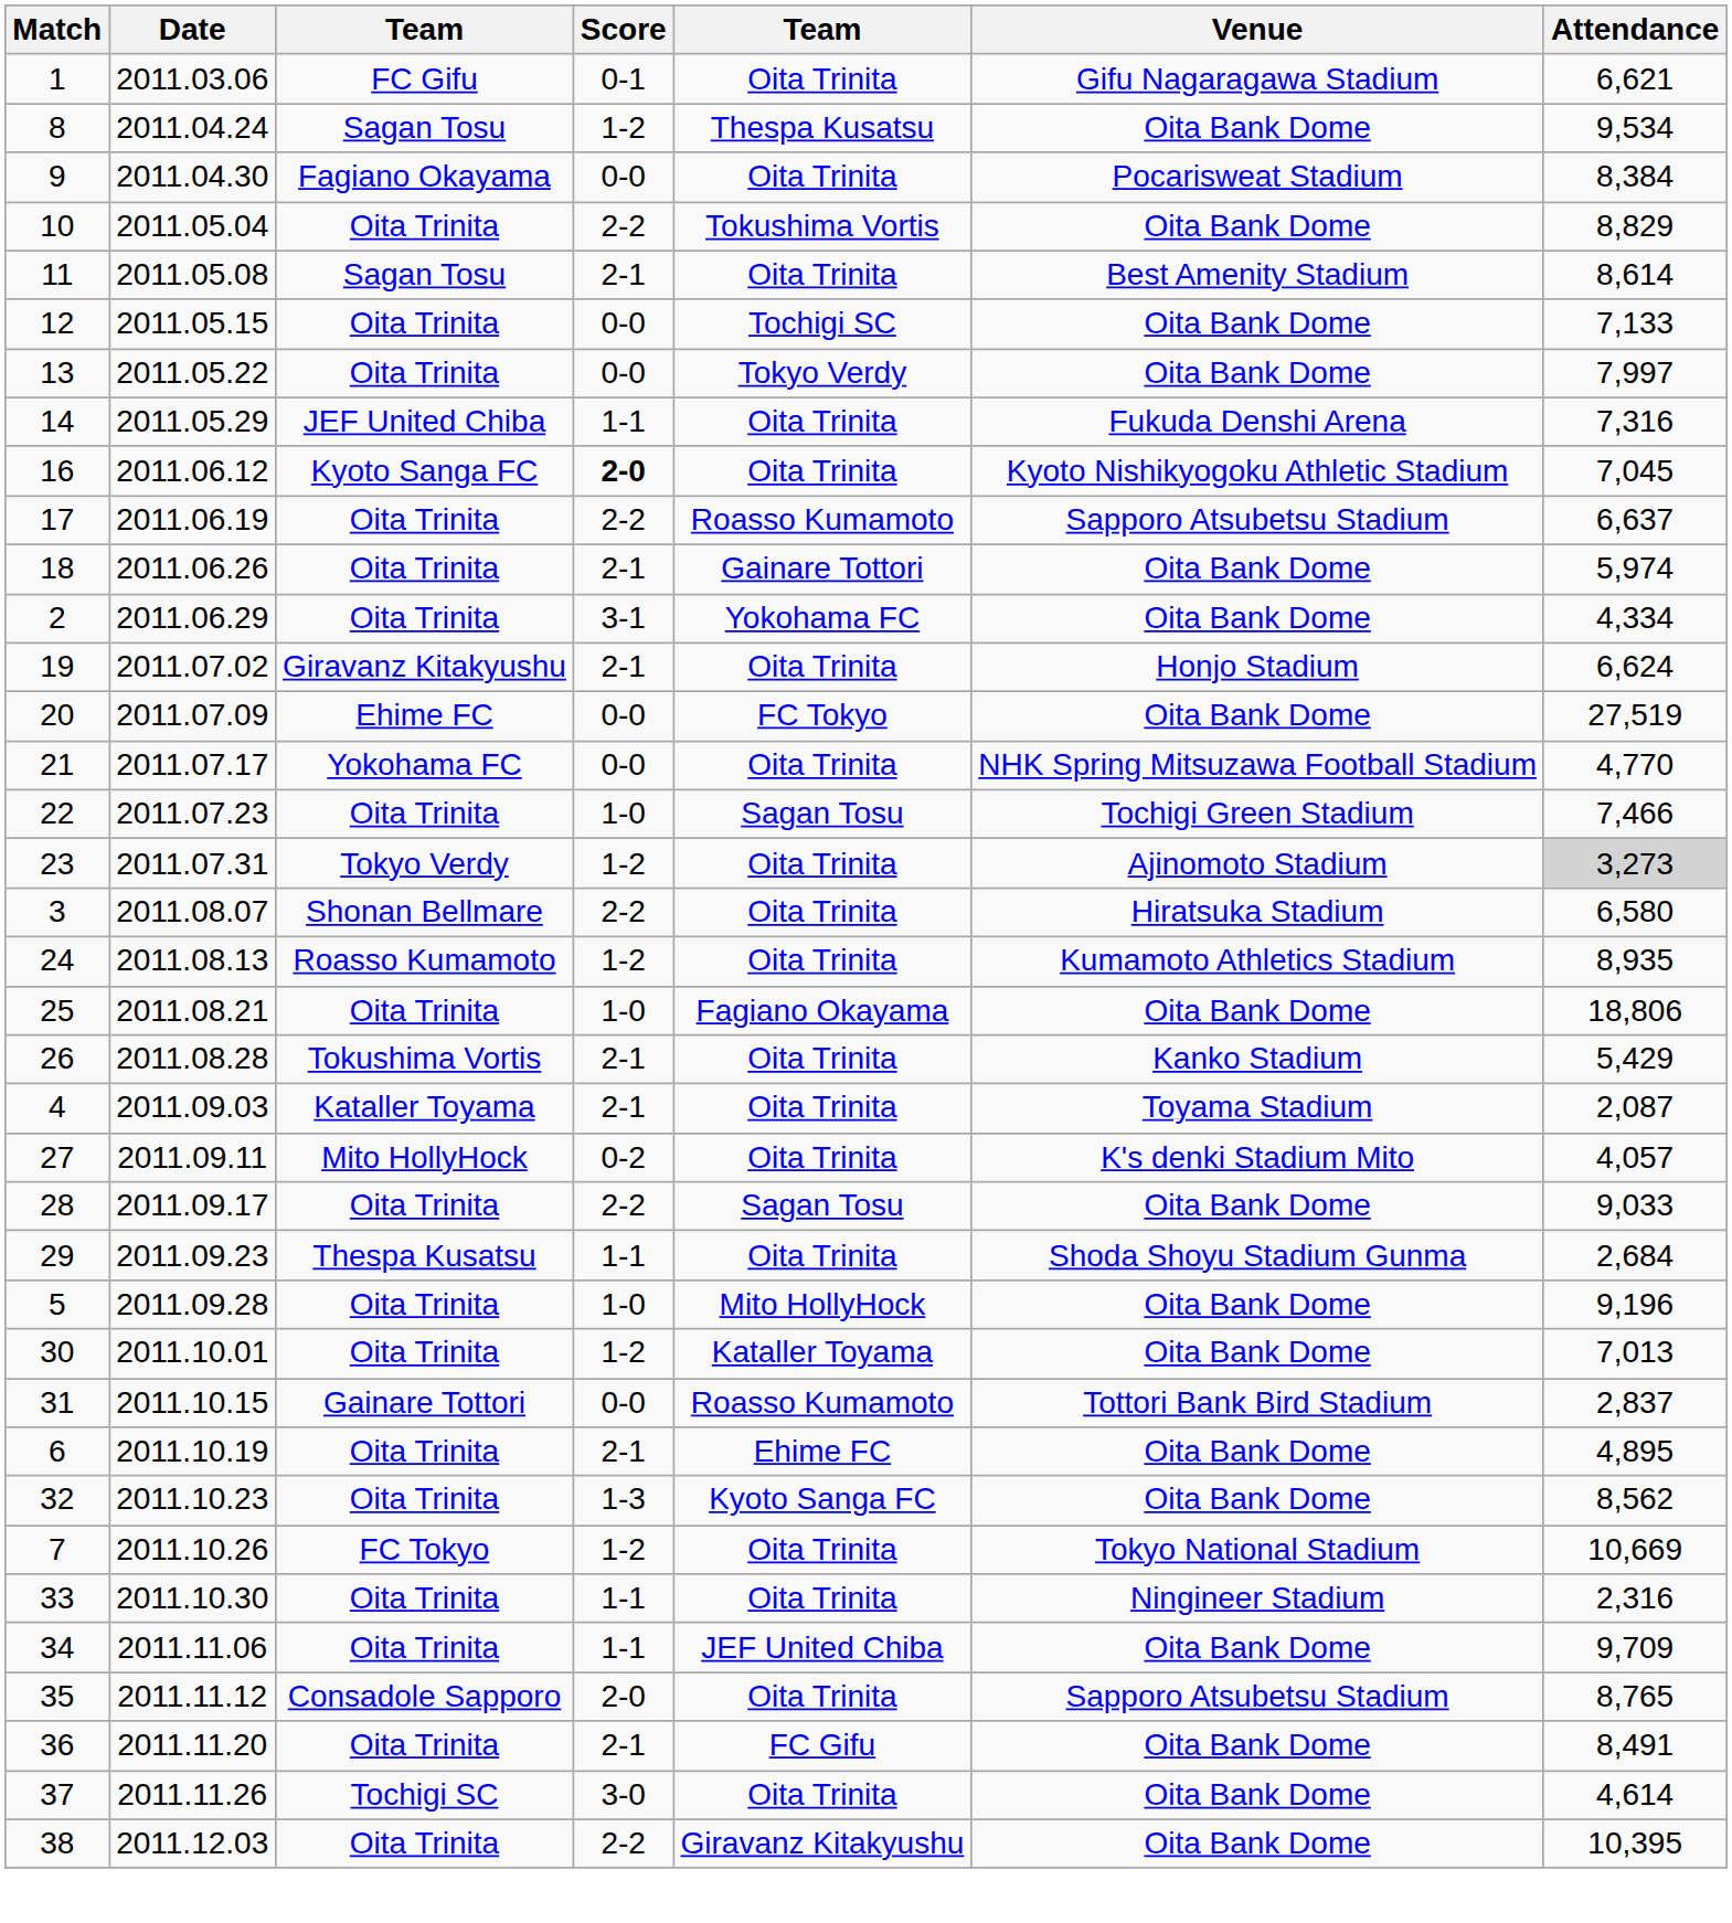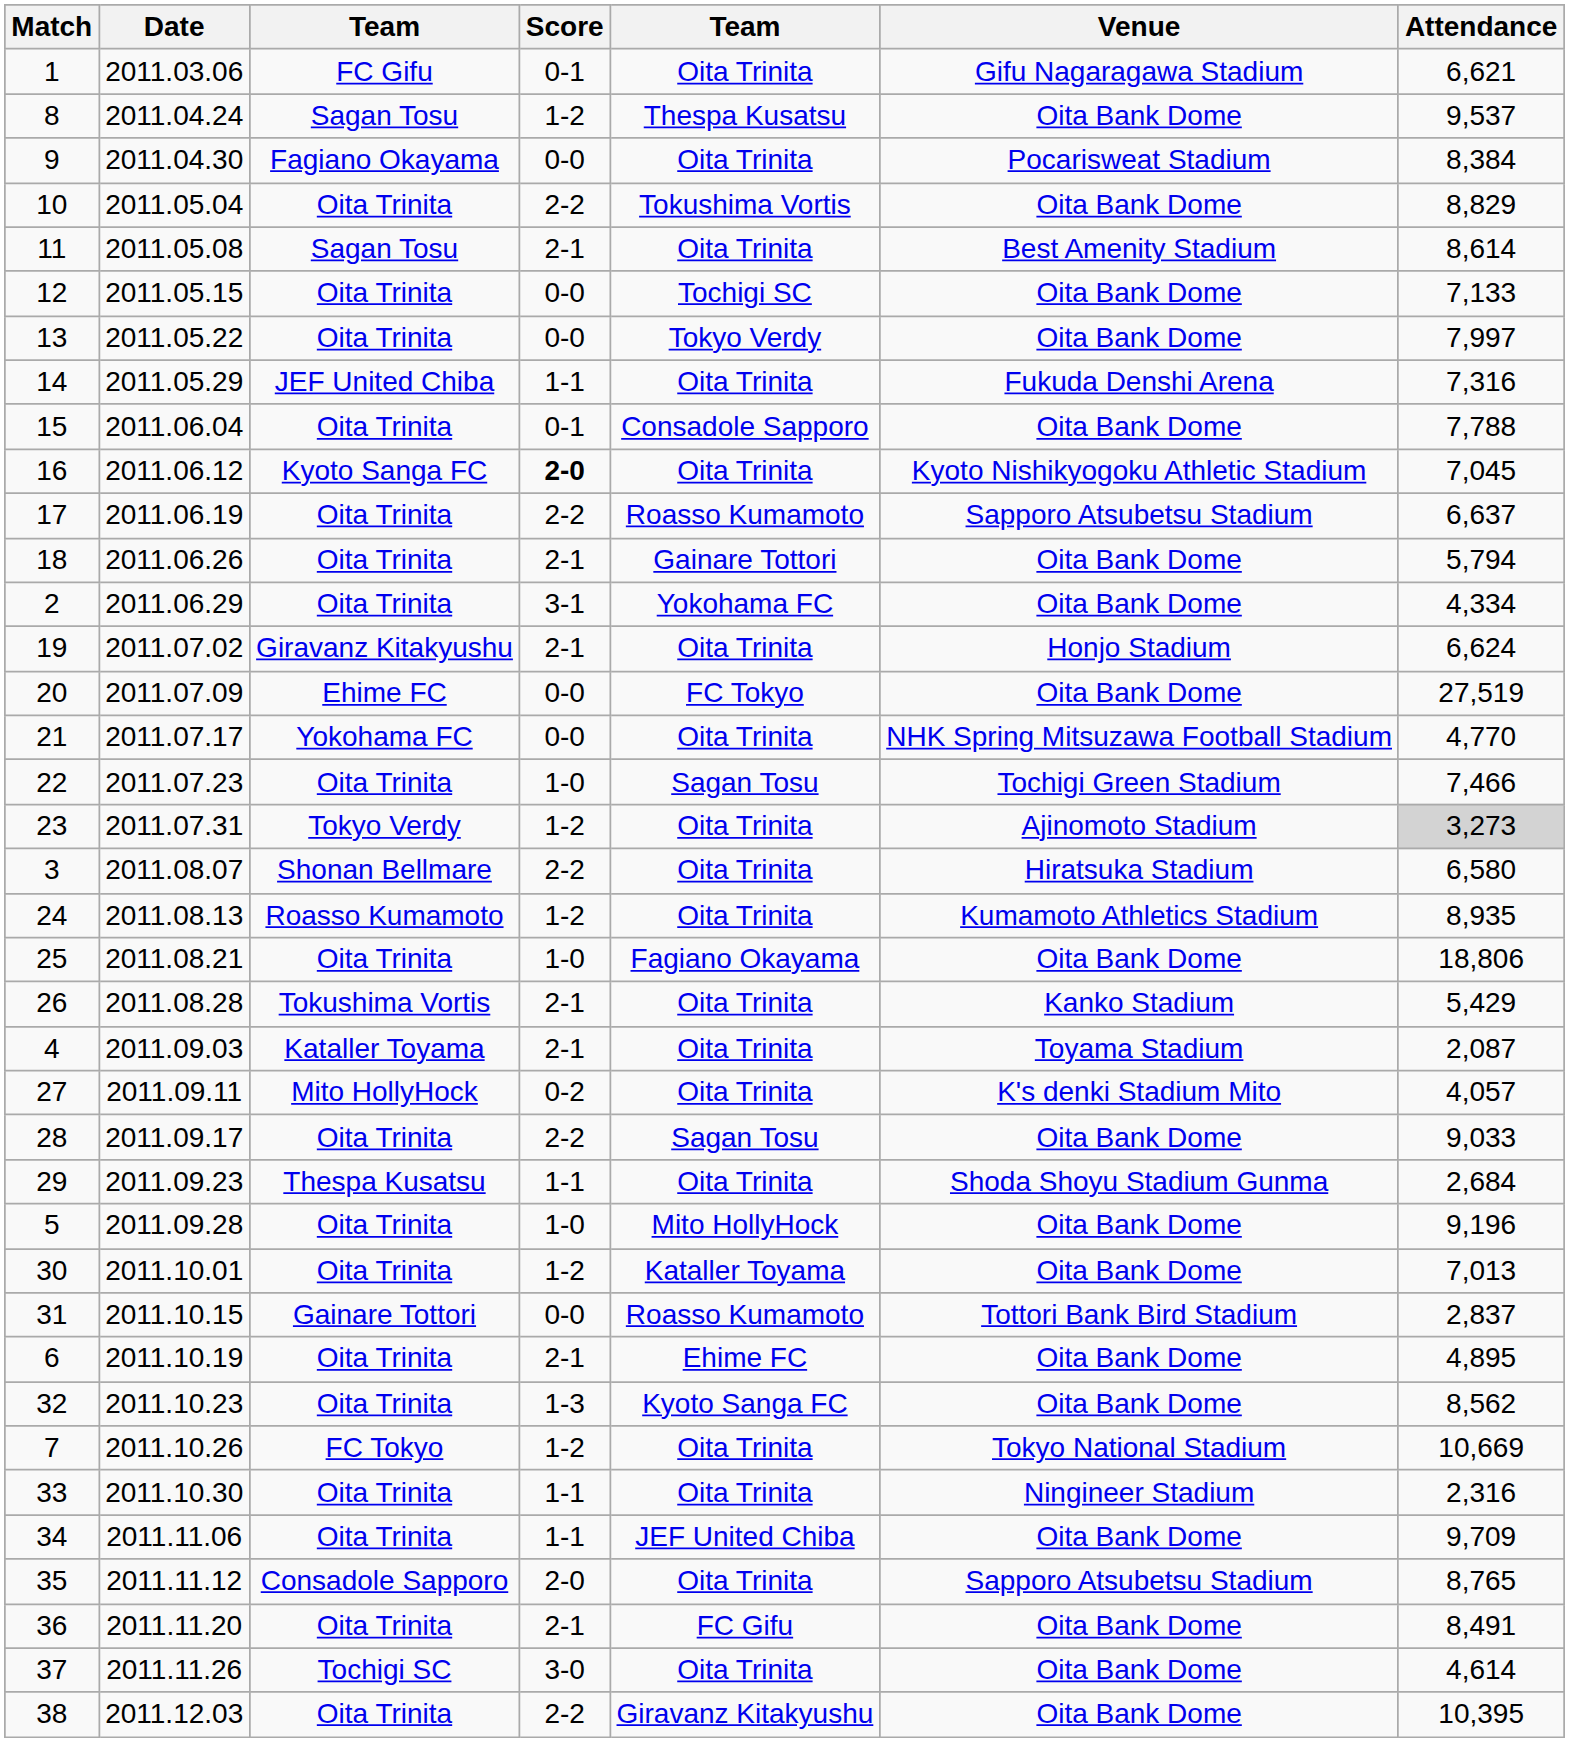 <table class="wikitable" style="text-align:center;">
 <tr>
 <th>Match</th>
 <th>Date</th>
 <th>Team</th>
 <th>Score</th>
 <th>Team</th>
 <th>Venue</th>
 <th>Attendance</th>
 </tr>
 <tr>
 <td>1</td>
 <td>2011.03.06</td>
 <td><a href='#'>FC Gifu</a></td>
 <td>0-1</td>
 <td><a href='#'>Oita Trinita</a></td>
 <td><a href='#'>Gifu Nagaragawa Stadium</a></td>
 <td>6,621</td>
 </tr>
 <tr>
 <td>8</td>
 <td>2011.04.24</td>
 <td><a href='#'>Sagan Tosu</a></td>
 <td>1-2</td>
 <td><a href='#'>Thespa Kusatsu</a></td>
 <td><a href='#'>Oita Bank Dome</a></td>
-<td>9,534</td>
+<td>9,537</td>
 </tr>
 <tr>
 <td>9</td>
 <td>2011.04.30</td>
 <td><a href='#'>Fagiano Okayama</a></td>
 <td>0-0</td>
 <td><a href='#'>Oita Trinita</a></td>
 <td><a href='#'>Pocarisweat Stadium</a></td>
 <td>8,384</td>
 </tr>
 <tr>
 <td>10</td>
 <td>2011.05.04</td>
 <td><a href='#'>Oita Trinita</a></td>
 <td>2-2</td>
 <td><a href='#'>Tokushima Vortis</a></td>
 <td><a href='#'>Oita Bank Dome</a></td>
 <td>8,829</td>
 </tr>
 <tr>
 <td>11</td>
 <td>2011.05.08</td>
 <td><a href='#'>Sagan Tosu</a></td>
 <td>2-1</td>
 <td><a href='#'>Oita Trinita</a></td>
 <td><a href='#'>Best Amenity Stadium</a></td>
 <td>8,614</td>
 </tr>
 <tr>
 <td>12</td>
 <td>2011.05.15</td>
 <td><a href='#'>Oita Trinita</a></td>
 <td>0-0</td>
 <td><a href='#'>Tochigi SC</a></td>
 <td><a href='#'>Oita Bank Dome</a></td>
 <td>7,133</td>
 </tr>
 <tr>
 <td>13</td>
 <td>2011.05.22</td>
 <td><a href='#'>Oita Trinita</a></td>
 <td>0-0</td>
 <td><a href='#'>Tokyo Verdy</a></td>
 <td><a href='#'>Oita Bank Dome</a></td>
 <td>7,997</td>
 </tr>
 <tr>
 <td>14</td>
 <td>2011.05.29</td>
 <td><a href='#'>JEF United Chiba</a></td>
 <td>1-1</td>
 <td><a href='#'>Oita Trinita</a></td>
 <td><a href='#'>Fukuda Denshi Arena</a></td>
 <td>7,316</td>
 </tr>
 <tr>
+<td>15</td>
+<td>2011.06.04</td>
+<td><a href='#'>Oita Trinita</a></td>
+<td>0-1</td>
+<td><a href='#'>Consadole Sapporo</a></td>
+<td><a href='#'>Oita Bank Dome</a></td>
+<td>7,788</td>
+</tr>
+<tr>
 <td>16</td>
 <td>2011.06.12</td>
 <td><a href='#'>Kyoto Sanga FC</a></td>
 <td><strong>2-0</strong></td>
 <td><a href='#'>Oita Trinita</a></td>
 <td><a href='#'>Kyoto Nishikyogoku Athletic Stadium</a></td>
 <td>7,045</td>
 </tr>
 <tr>
 <td>17</td>
 <td>2011.06.19</td>
 <td><a href='#'>Oita Trinita</a></td>
 <td>2-2</td>
 <td><a href='#'>Roasso Kumamoto</a></td>
 <td><a href='#'>Sapporo Atsubetsu Stadium</a></td>
 <td>6,637</td>
 </tr>
 <tr>
 <td>18</td>
 <td>2011.06.26</td>
 <td><a href='#'>Oita Trinita</a></td>
 <td>2-1</td>
 <td><a href='#'>Gainare Tottori</a></td>
 <td><a href='#'>Oita Bank Dome</a></td>
-<td>5,974</td>
+<td>5,794</td>
 </tr>
 <tr>
 <td>2</td>
 <td>2011.06.29</td>
 <td><a href='#'>Oita Trinita</a></td>
 <td>3-1</td>
 <td><a href='#'>Yokohama FC</a></td>
 <td><a href='#'>Oita Bank Dome</a></td>
 <td>4,334</td>
 </tr>
 <tr>
 <td>19</td>
 <td>2011.07.02</td>
 <td><a href='#'>Giravanz Kitakyushu</a></td>
 <td>2-1</td>
 <td><a href='#'>Oita Trinita</a></td>
 <td><a href='#'>Honjo Stadium</a></td>
 <td>6,624</td>
 </tr>
 <tr>
 <td>20</td>
 <td>2011.07.09</td>
 <td><a href='#'>Ehime FC</a></td>
 <td>0-0</td>
 <td><a href='#'>FC Tokyo</a></td>
 <td><a href='#'>Oita Bank Dome</a></td>
 <td>27,519</td>
 </tr>
 <tr>
 <td>21</td>
 <td>2011.07.17</td>
 <td><a href='#'>Yokohama FC</a></td>
 <td>0-0</td>
 <td><a href='#'>Oita Trinita</a></td>
 <td><a href='#'>NHK Spring Mitsuzawa Football Stadium</a></td>
 <td>4,770</td>
 </tr>
 <tr>
 <td>22</td>
 <td>2011.07.23</td>
 <td><a href='#'>Oita Trinita</a></td>
 <td>1-0</td>
 <td><a href='#'>Sagan Tosu</a></td>
 <td><a href='#'>Tochigi Green Stadium</a></td>
 <td>7,466</td>
 </tr>
 <tr>
 <td>23</td>
 <td>2011.07.31</td>
 <td><a href='#'>Tokyo Verdy</a></td>
 <td>1-2</td>
 <td><a href='#'>Oita Trinita</a></td>
 <td><a href='#'>Ajinomoto Stadium</a></td>
 <td style="background: lightgrey;">3,273</td>
 </tr>
 <tr>
 <td>3</td>
 <td>2011.08.07</td>
 <td><a href='#'>Shonan Bellmare</a></td>
 <td>2-2</td>
 <td><a href='#'>Oita Trinita</a></td>
 <td><a href='#'>Hiratsuka Stadium</a></td>
 <td>6,580</td>
 </tr>
 <tr>
 <td>24</td>
 <td>2011.08.13</td>
 <td><a href='#'>Roasso Kumamoto</a></td>
 <td>1-2</td>
 <td><a href='#'>Oita Trinita</a></td>
 <td><a href='#'>Kumamoto Athletics Stadium</a></td>
 <td>8,935</td>
 </tr>
 <tr>
 <td>25</td>
 <td>2011.08.21</td>
 <td><a href='#'>Oita Trinita</a></td>
 <td>1-0</td>
 <td><a href='#'>Fagiano Okayama</a></td>
 <td><a href='#'>Oita Bank Dome</a></td>
 <td>18,806</td>
 </tr>
 <tr>
 <td>26</td>
 <td>2011.08.28</td>
 <td><a href='#'>Tokushima Vortis</a></td>
 <td>2-1</td>
 <td><a href='#'>Oita Trinita</a></td>
 <td><a href='#'>Kanko Stadium</a></td>
 <td>5,429</td>
 </tr>
 <tr>
 <td>4</td>
 <td>2011.09.03</td>
 <td><a href='#'>Kataller Toyama</a></td>
 <td>2-1</td>
 <td><a href='#'>Oita Trinita</a></td>
 <td><a href='#'>Toyama Stadium</a></td>
 <td>2,087</td>
 </tr>
 <tr>
 <td>27</td>
 <td>2011.09.11</td>
 <td><a href='#'>Mito HollyHock</a></td>
 <td>0-2</td>
 <td><a href='#'>Oita Trinita</a></td>
 <td><a href='#'>K's denki Stadium Mito</a></td>
 <td>4,057</td>
 </tr>
 <tr>
 <td>28</td>
 <td>2011.09.17</td>
 <td><a href='#'>Oita Trinita</a></td>
 <td>2-2</td>
 <td><a href='#'>Sagan Tosu</a></td>
 <td><a href='#'>Oita Bank Dome</a></td>
 <td>9,033</td>
 </tr>
 <tr>
 <td>29</td>
 <td>2011.09.23</td>
 <td><a href='#'>Thespa Kusatsu</a></td>
 <td>1-1</td>
 <td><a href='#'>Oita Trinita</a></td>
 <td><a href='#'>Shoda Shoyu Stadium Gunma</a></td>
 <td>2,684</td>
 </tr>
 <tr>
 <td>5</td>
 <td>2011.09.28</td>
 <td><a href='#'>Oita Trinita</a></td>
 <td>1-0</td>
 <td><a href='#'>Mito HollyHock</a></td>
 <td><a href='#'>Oita Bank Dome</a></td>
 <td>9,196</td>
 </tr>
 <tr>
 <td>30</td>
 <td>2011.10.01</td>
 <td><a href='#'>Oita Trinita</a></td>
 <td>1-2</td>
 <td><a href='#'>Kataller Toyama</a></td>
 <td><a href='#'>Oita Bank Dome</a></td>
 <td>7,013</td>
 </tr>
 <tr>
 <td>31</td>
 <td>2011.10.15</td>
 <td><a href='#'>Gainare Tottori</a></td>
 <td>0-0</td>
 <td><a href='#'>Roasso Kumamoto</a></td>
 <td><a href='#'>Tottori Bank Bird Stadium</a></td>
 <td>2,837</td>
 </tr>
 <tr>
 <td>6</td>
 <td>2011.10.19</td>
 <td><a href='#'>Oita Trinita</a></td>
 <td>2-1</td>
 <td><a href='#'>Ehime FC</a></td>
 <td><a href='#'>Oita Bank Dome</a></td>
 <td>4,895</td>
 </tr>
 <tr>
 <td>32</td>
 <td>2011.10.23</td>
 <td><a href='#'>Oita Trinita</a></td>
 <td>1-3</td>
 <td><a href='#'>Kyoto Sanga FC</a></td>
 <td><a href='#'>Oita Bank Dome</a></td>
 <td>8,562</td>
 </tr>
 <tr>
 <td>7</td>
 <td>2011.10.26</td>
 <td><a href='#'>FC Tokyo</a></td>
 <td>1-2</td>
 <td><a href='#'>Oita Trinita</a></td>
 <td><a href='#'>Tokyo National Stadium</a></td>
 <td>10,669</td>
 </tr>
 <tr>
 <td>33</td>
 <td>2011.10.30</td>
 <td><a href='#'>Oita Trinita</a></td>
 <td>1-1</td>
 <td><a href='#'>Oita Trinita</a></td>
 <td><a href='#'>Ningineer Stadium</a></td>
 <td>2,316</td>
 </tr>
 <tr>
 <td>34</td>
 <td>2011.11.06</td>
 <td><a href='#'>Oita Trinita</a></td>
 <td>1-1</td>
 <td><a href='#'>JEF United Chiba</a></td>
 <td><a href='#'>Oita Bank Dome</a></td>
 <td>9,709</td>
 </tr>
 <tr>
 <td>35</td>
 <td>2011.11.12</td>
 <td><a href='#'>Consadole Sapporo</a></td>
 <td>2-0</td>
 <td><a href='#'>Oita Trinita</a></td>
 <td><a href='#'>Sapporo Atsubetsu Stadium</a></td>
 <td>8,765</td>
 </tr>
 <tr>
 <td>36</td>
 <td>2011.11.20</td>
 <td><a href='#'>Oita Trinita</a></td>
 <td>2-1</td>
 <td><a href='#'>FC Gifu</a></td>
 <td><a href='#'>Oita Bank Dome</a></td>
 <td>8,491</td>
 </tr>
 <tr>
 <td>37</td>
 <td>2011.11.26</td>
 <td><a href='#'>Tochigi SC</a></td>
 <td>3-0</td>
 <td><a href='#'>Oita Trinita</a></td>
 <td><a href='#'>Oita Bank Dome</a></td>
 <td>4,614</td>
 </tr>
 <tr>
 <td>38</td>
 <td>2011.12.03</td>
 <td><a href='#'>Oita Trinita</a></td>
 <td>2-2</td>
 <td><a href='#'>Giravanz Kitakyushu</a></td>
 <td><a href='#'>Oita Bank Dome</a></td>
 <td>10,395</td>
 </tr>
 </table>
